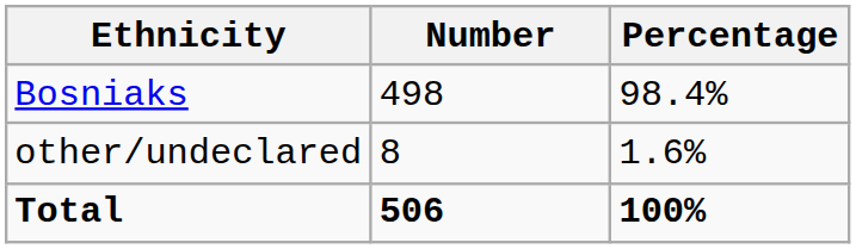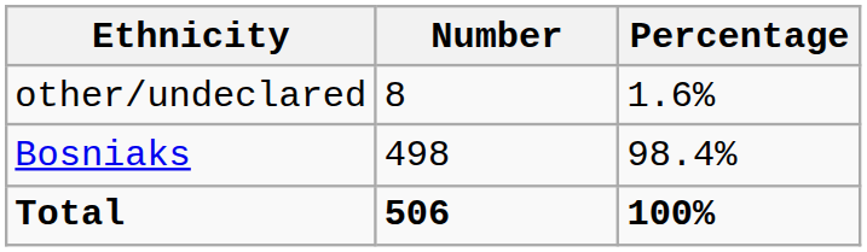 <table class="wikitable">
 <tr>
 <th width="100px">Ethnicity</th>
 <th width="80px">Number</th>
 <th width="80px">Percentage</th>
 </tr>
 <tr>
+<td>other/undeclared</td>
+<td>8</td>
+<td>1.6%</td>
+</tr>
+<tr>
 <td><a href='#'>Bosniaks</a></td>
 <td>498</td>
 <td>98.4%</td>
-</tr>
-<tr>
-<td>other/undeclared</td>
-<td>8</td>
-<td>1.6%</td>
 </tr>
 <tr>
 <td><strong>Total</strong></td>
 <td><strong>506</strong></td>
 <td><strong>100%</strong></td>
 </tr>
 </table>
